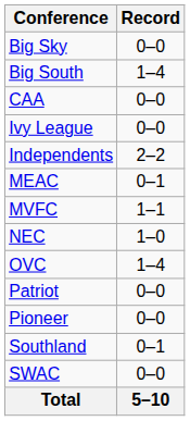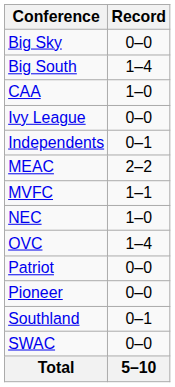 <table class="wikitable">
 <tr>
 <th>Conference</th>
 <th>Record</th>
 </tr>
 <tr>
 <td><a href='#'>Big Sky</a></td>
 <td align=center>0–0</td>
 </tr>
 <tr>
 <td><a href='#'>Big South</a></td>
 <td align=center>1–4</td>
 </tr>
 <tr>
 <td><a href='#'>CAA</a></td>
-<td align=center>0–0</td>
+<td align=center>1–0</td>
 </tr>
 <tr>
 <td><a href='#'>Ivy League</a></td>
 <td align=center>0–0</td>
 </tr>
 <tr>
 <td><a href='#'>Independents</a></td>
-<td align=center>2–2</td>
+<td align=center>0–1</td>
 </tr>
 <tr>
 <td><a href='#'>MEAC</a></td>
-<td align=center>0–1</td>
+<td align=center>2–2</td>
 </tr>
 <tr>
 <td><a href='#'>MVFC</a></td>
 <td align=center>1–1</td>
 </tr>
 <tr>
 <td><a href='#'>NEC</a></td>
 <td align=center>1–0</td>
 </tr>
 <tr>
 <td><a href='#'>OVC</a></td>
 <td align=center>1–4</td>
 </tr>
 <tr>
 <td><a href='#'>Patriot</a></td>
 <td align=center>0–0</td>
 </tr>
 <tr>
 <td><a href='#'>Pioneer</a></td>
 <td align=center>0–0</td>
 </tr>
 <tr>
 <td><a href='#'>Southland</a></td>
 <td align=center>0–1</td>
 </tr>
 <tr>
 <td><a href='#'>SWAC</a></td>
 <td align=center>0–0</td>
 </tr>
 <tr>
 <th>Total</th>
 <th>5–10</th>
 </tr>
 </table>
